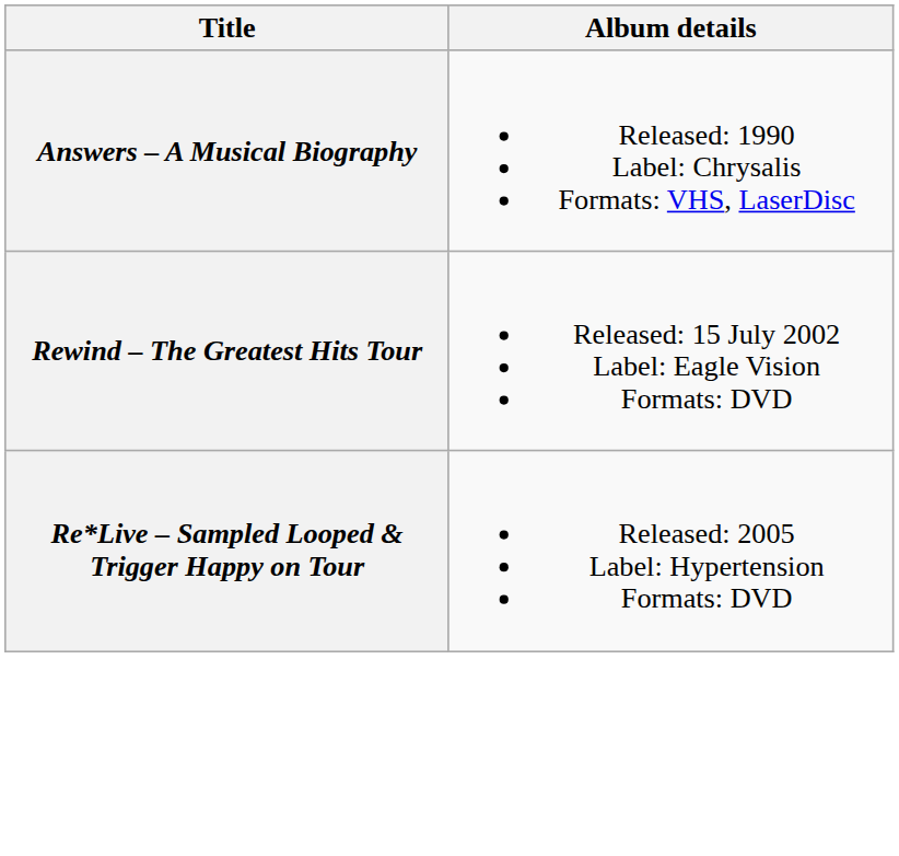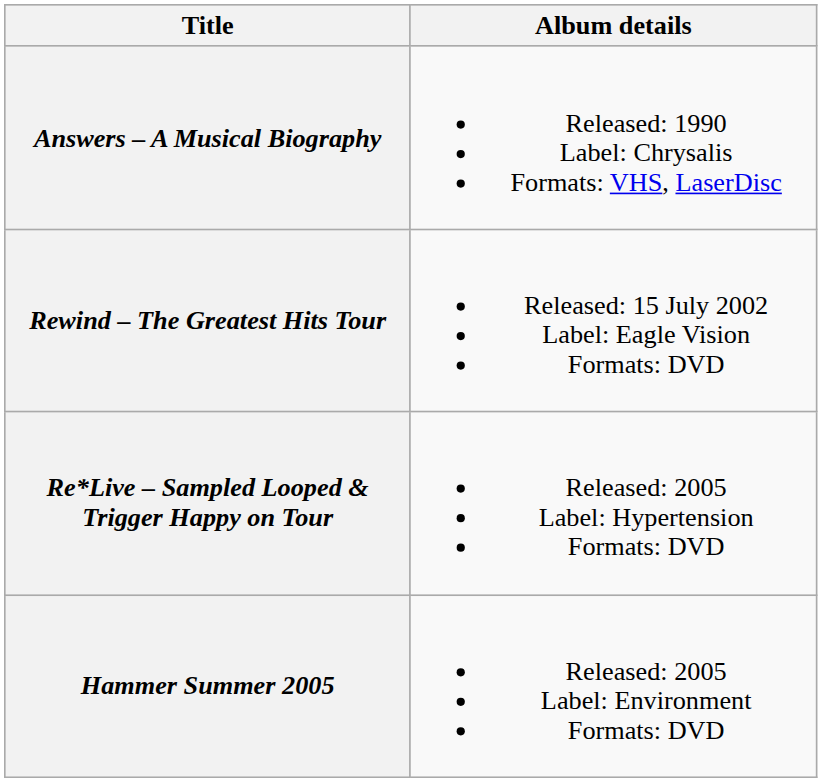 <table class="wikitable plainrowheaders" style="text-align:center;">
 <tr>
 <th scope="col" style="width:15em;">Title</th>
 <th scope="col" style="width:15em;">Album details</th>
 </tr>
 <tr>
 <th scope="row"><em>Answers – A Musical Biography</em></th>
 <td><br><ul><li>Released: 1990</li><li>Label: Chrysalis</li><li>Formats: <a href='#'>VHS</a>, <a href='#'>LaserDisc</a></li></ul></td>
 </tr>
 <tr>
 <th scope="row"><em>Rewind – The Greatest Hits Tour</em></th>
 <td><br><ul><li>Released: 15 July 2002</li><li>Label: Eagle Vision</li><li>Formats: DVD</li></ul></td>
 </tr>
 <tr>
 <th scope="row"><em>Re*Live – Sampled Looped & Trigger Happy on Tour</em></th>
 <td><br><ul><li>Released: 2005</li><li>Label: Hypertension</li><li>Formats: DVD</li></ul></td>
 </tr>
+<tr>
+<th scope="row"><em>Hammer Summer 2005</em></th>
+<td><br><ul><li>Released: 2005</li><li>Label: Environment</li><li>Formats: DVD</li></ul></td>
+</tr>
 </table>
